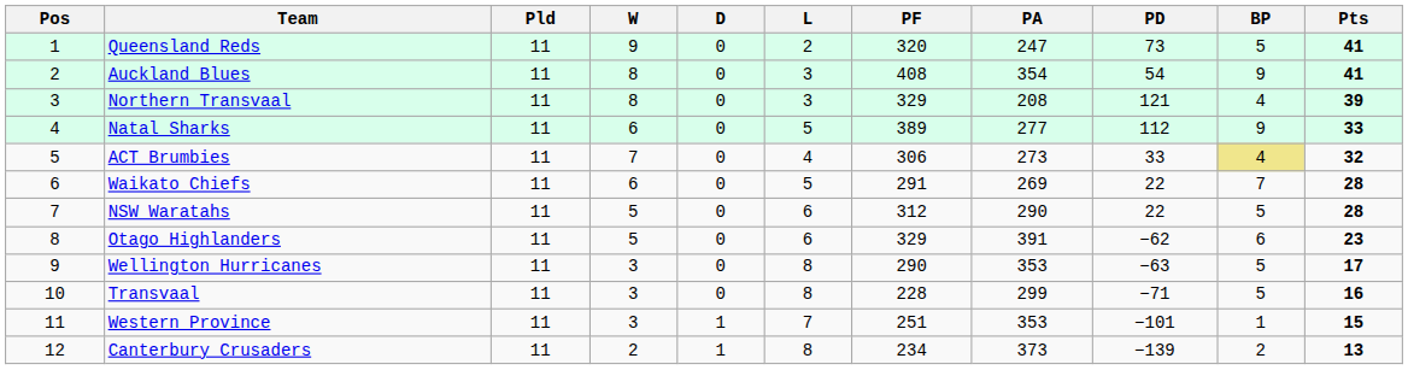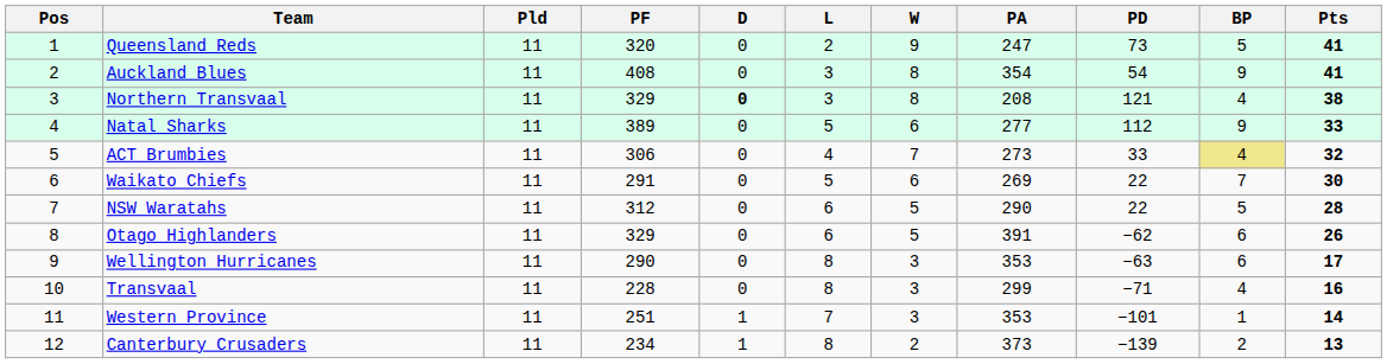 <table class="wikitable sortable" style="float:left; margin-right:15px; text-align: center;" width=85%>
 <tr>
 <th width="15">Pos</th>
 <th width="110">Team</th>
 <th width="20">Pld</th>
-<th width="20">W</th>
+<th width="30">PF</th>
 <th width="20">D</th>
 <th width="20">L</th>
-<th width="30">PF</th>
+<th width="20">W</th>
 <th width="30">PA</th>
 <th width="30">PD</th>
 <th width="20">BP</th>
 <th width="20">Pts</th>
 </tr>
 <tr bgcolor=#d8ffeb align=center>
 <td>1</td>
 <td align=left> <a href='#'>Queensland Reds</a></td>
 <td>11</td>
-<td>9</td>
+<td>320</td>
 <td>0</td>
 <td>2</td>
-<td>320</td>
+<td>9</td>
 <td>247</td>
 <td>73</td>
 <td>5</td>
 <td><strong>41</strong></td>
 </tr>
 <tr bgcolor=#d8ffeb align=center>
 <td>2</td>
 <td align=left> <a href='#'>Auckland Blues</a></td>
 <td>11</td>
-<td>8</td>
+<td>408</td>
 <td>0</td>
 <td>3</td>
-<td>408</td>
+<td>8</td>
 <td>354</td>
 <td>54</td>
 <td>9</td>
 <td><strong>41</strong></td>
 </tr>
 <tr bgcolor=#d8ffeb align=center>
 <td>3</td>
 <td align=left> <a href='#'>Northern Transvaal</a></td>
 <td>11</td>
+<td>329</td>
+<td><strong>0</strong></td>
+<td>3</td>
 <td>8</td>
-<td>0</td>
-<td>3</td>
-<td>329</td>
 <td>208</td>
 <td>121</td>
 <td>4</td>
-<td><strong>39</strong></td>
+<td><strong>38</strong></td>
 </tr>
 <tr bgcolor=#d8ffeb align=center>
 <td>4</td>
 <td align=left> <a href='#'>Natal Sharks</a></td>
 <td>11</td>
-<td>6</td>
+<td>389</td>
 <td>0</td>
 <td>5</td>
-<td>389</td>
+<td>6</td>
 <td>277</td>
 <td>112</td>
 <td>9</td>
 <td><strong>33</strong></td>
 </tr>
 <tr>
 <td>5</td>
 <td align=left> <a href='#'>ACT Brumbies</a></td>
 <td>11</td>
-<td>7</td>
+<td>306</td>
 <td>0</td>
 <td>4</td>
-<td>306</td>
+<td>7</td>
 <td>273</td>
 <td>33</td>
 <td style="background: khaki;">4</td>
 <td><strong>32</strong></td>
 </tr>
 <tr>
 <td>6</td>
 <td align=left> <a href='#'>Waikato Chiefs</a></td>
 <td>11</td>
-<td>6</td>
+<td>291</td>
 <td>0</td>
 <td>5</td>
-<td>291</td>
+<td>6</td>
 <td>269</td>
 <td>22</td>
 <td>7</td>
-<td><strong>28</strong></td>
+<td><strong>30</strong></td>
 </tr>
 <tr>
 <td>7</td>
 <td align=left> <a href='#'>NSW Waratahs</a></td>
 <td>11</td>
-<td>5</td>
+<td>312</td>
 <td>0</td>
 <td>6</td>
-<td>312</td>
+<td>5</td>
 <td>290</td>
 <td>22</td>
 <td>5</td>
 <td><strong>28</strong></td>
 </tr>
 <tr>
 <td>8</td>
 <td align=left> <a href='#'>Otago Highlanders</a></td>
 <td>11</td>
-<td>5</td>
+<td>329</td>
 <td>0</td>
 <td>6</td>
-<td>329</td>
+<td>5</td>
 <td>391</td>
 <td>−62</td>
 <td>6</td>
-<td><strong>23</strong></td>
+<td><strong>26</strong></td>
 </tr>
 <tr>
 <td>9</td>
 <td align=left> <a href='#'>Wellington Hurricanes</a></td>
 <td>11</td>
-<td>3</td>
+<td>290</td>
 <td>0</td>
 <td>8</td>
-<td>290</td>
+<td>3</td>
 <td>353</td>
 <td>−63</td>
-<td>5</td>
+<td>6</td>
 <td><strong>17</strong></td>
 </tr>
 <tr>
 <td>10</td>
 <td align=left> <a href='#'>Transvaal</a></td>
 <td>11</td>
-<td>3</td>
+<td>228</td>
 <td>0</td>
 <td>8</td>
-<td>228</td>
+<td>3</td>
 <td>299</td>
 <td>−71</td>
-<td>5</td>
+<td>4</td>
 <td><strong>16</strong></td>
 </tr>
 <tr>
 <td>11</td>
 <td align=left> <a href='#'>Western Province</a></td>
 <td>11</td>
-<td>3</td>
+<td>251</td>
 <td>1</td>
 <td>7</td>
-<td>251</td>
+<td>3</td>
 <td>353</td>
 <td>−101</td>
 <td>1</td>
-<td><strong>15</strong></td>
+<td><strong>14</strong></td>
 </tr>
 <tr>
 <td>12</td>
 <td align=left> <a href='#'>Canterbury Crusaders</a></td>
 <td>11</td>
-<td>2</td>
+<td>234</td>
 <td>1</td>
 <td>8</td>
-<td>234</td>
+<td>2</td>
 <td>373</td>
 <td>−139</td>
 <td>2</td>
 <td><strong>13</strong></td>
 </tr>
 </table>
